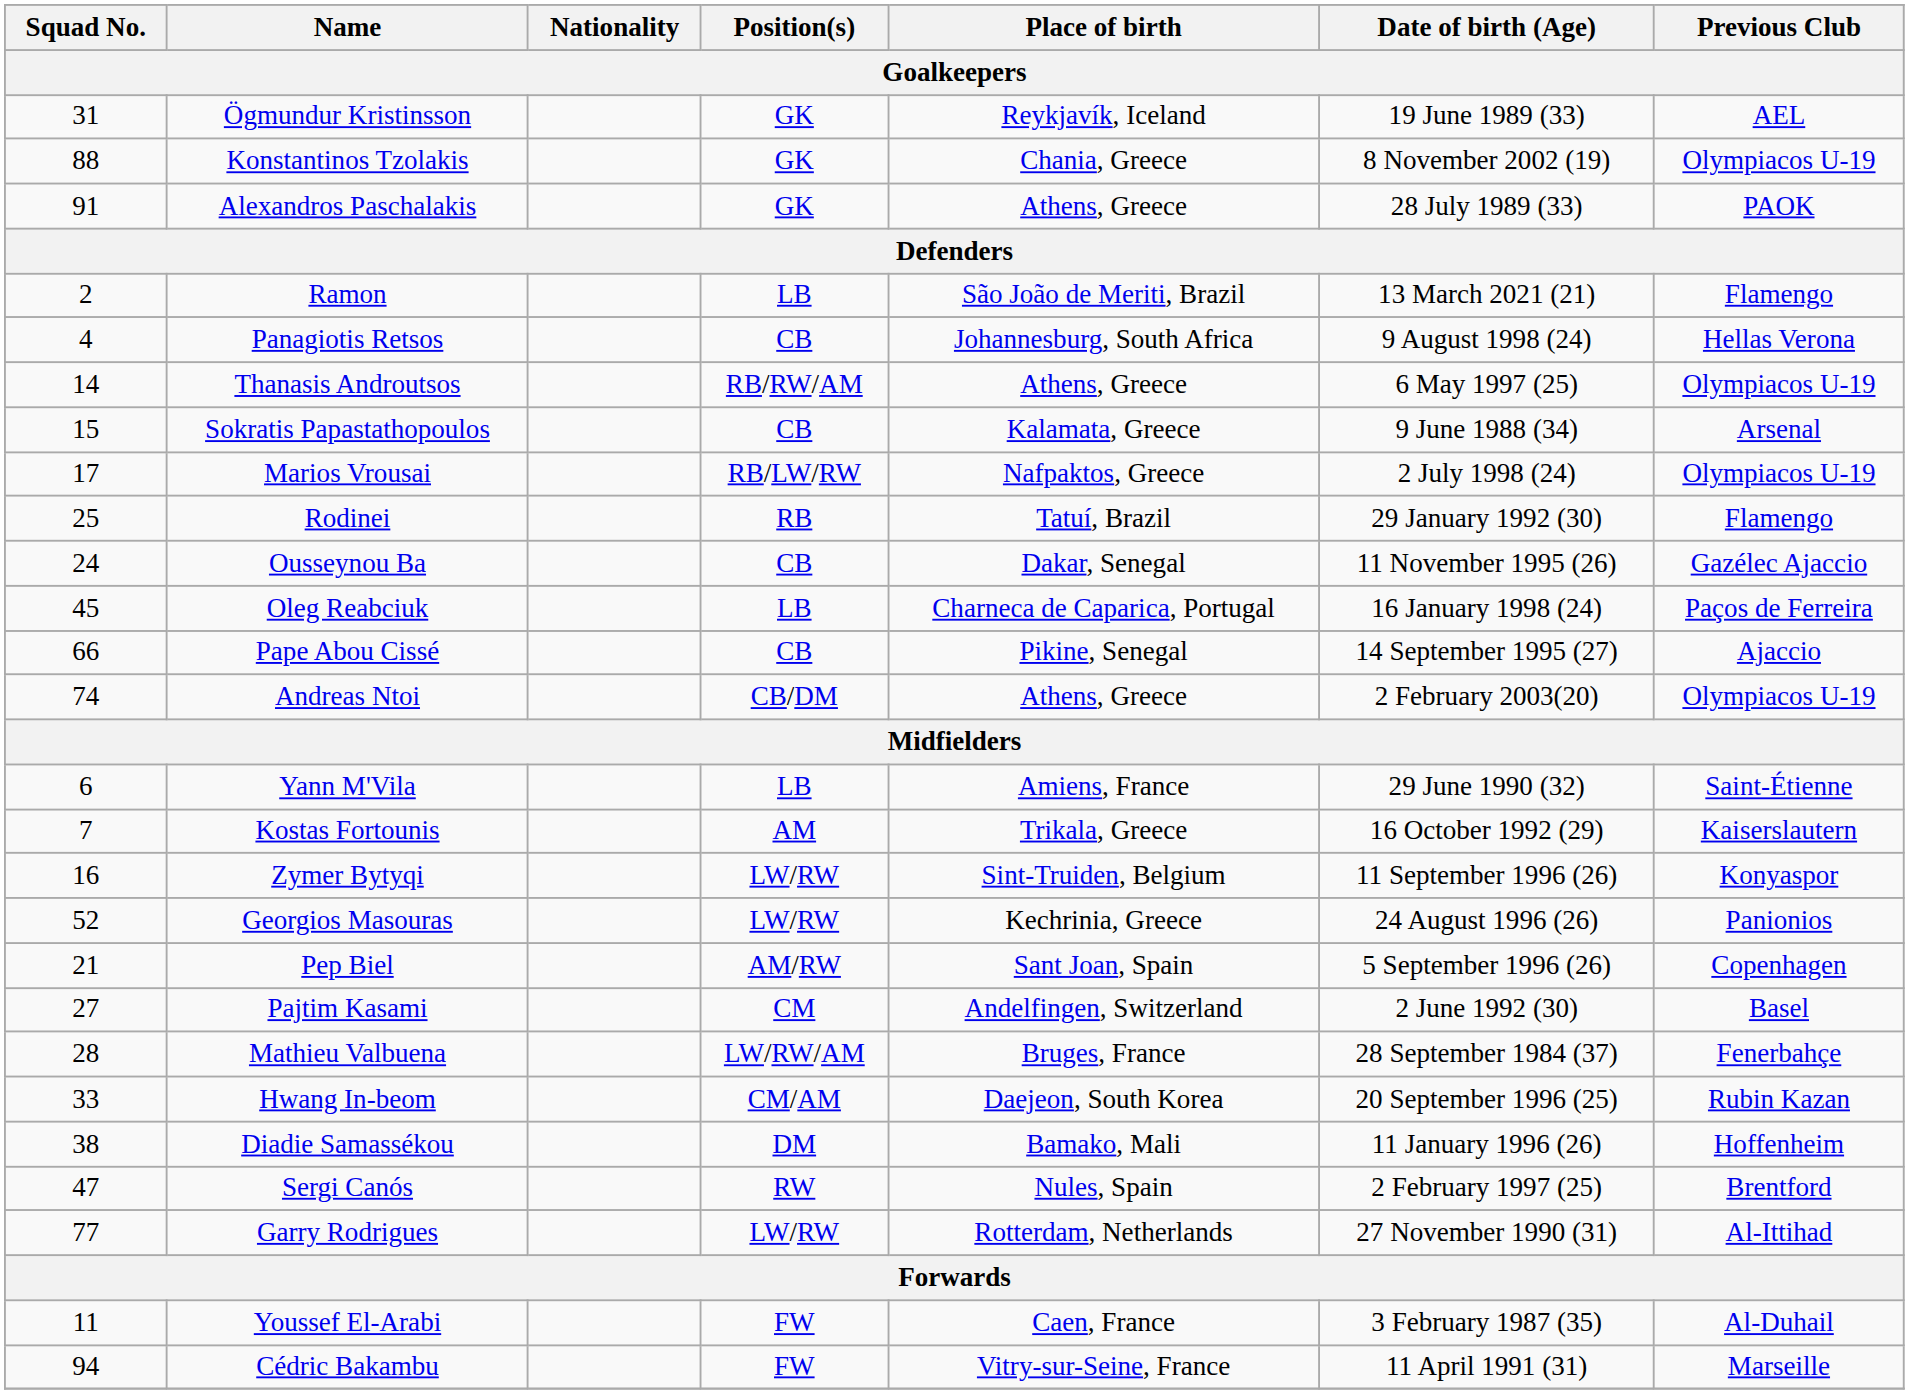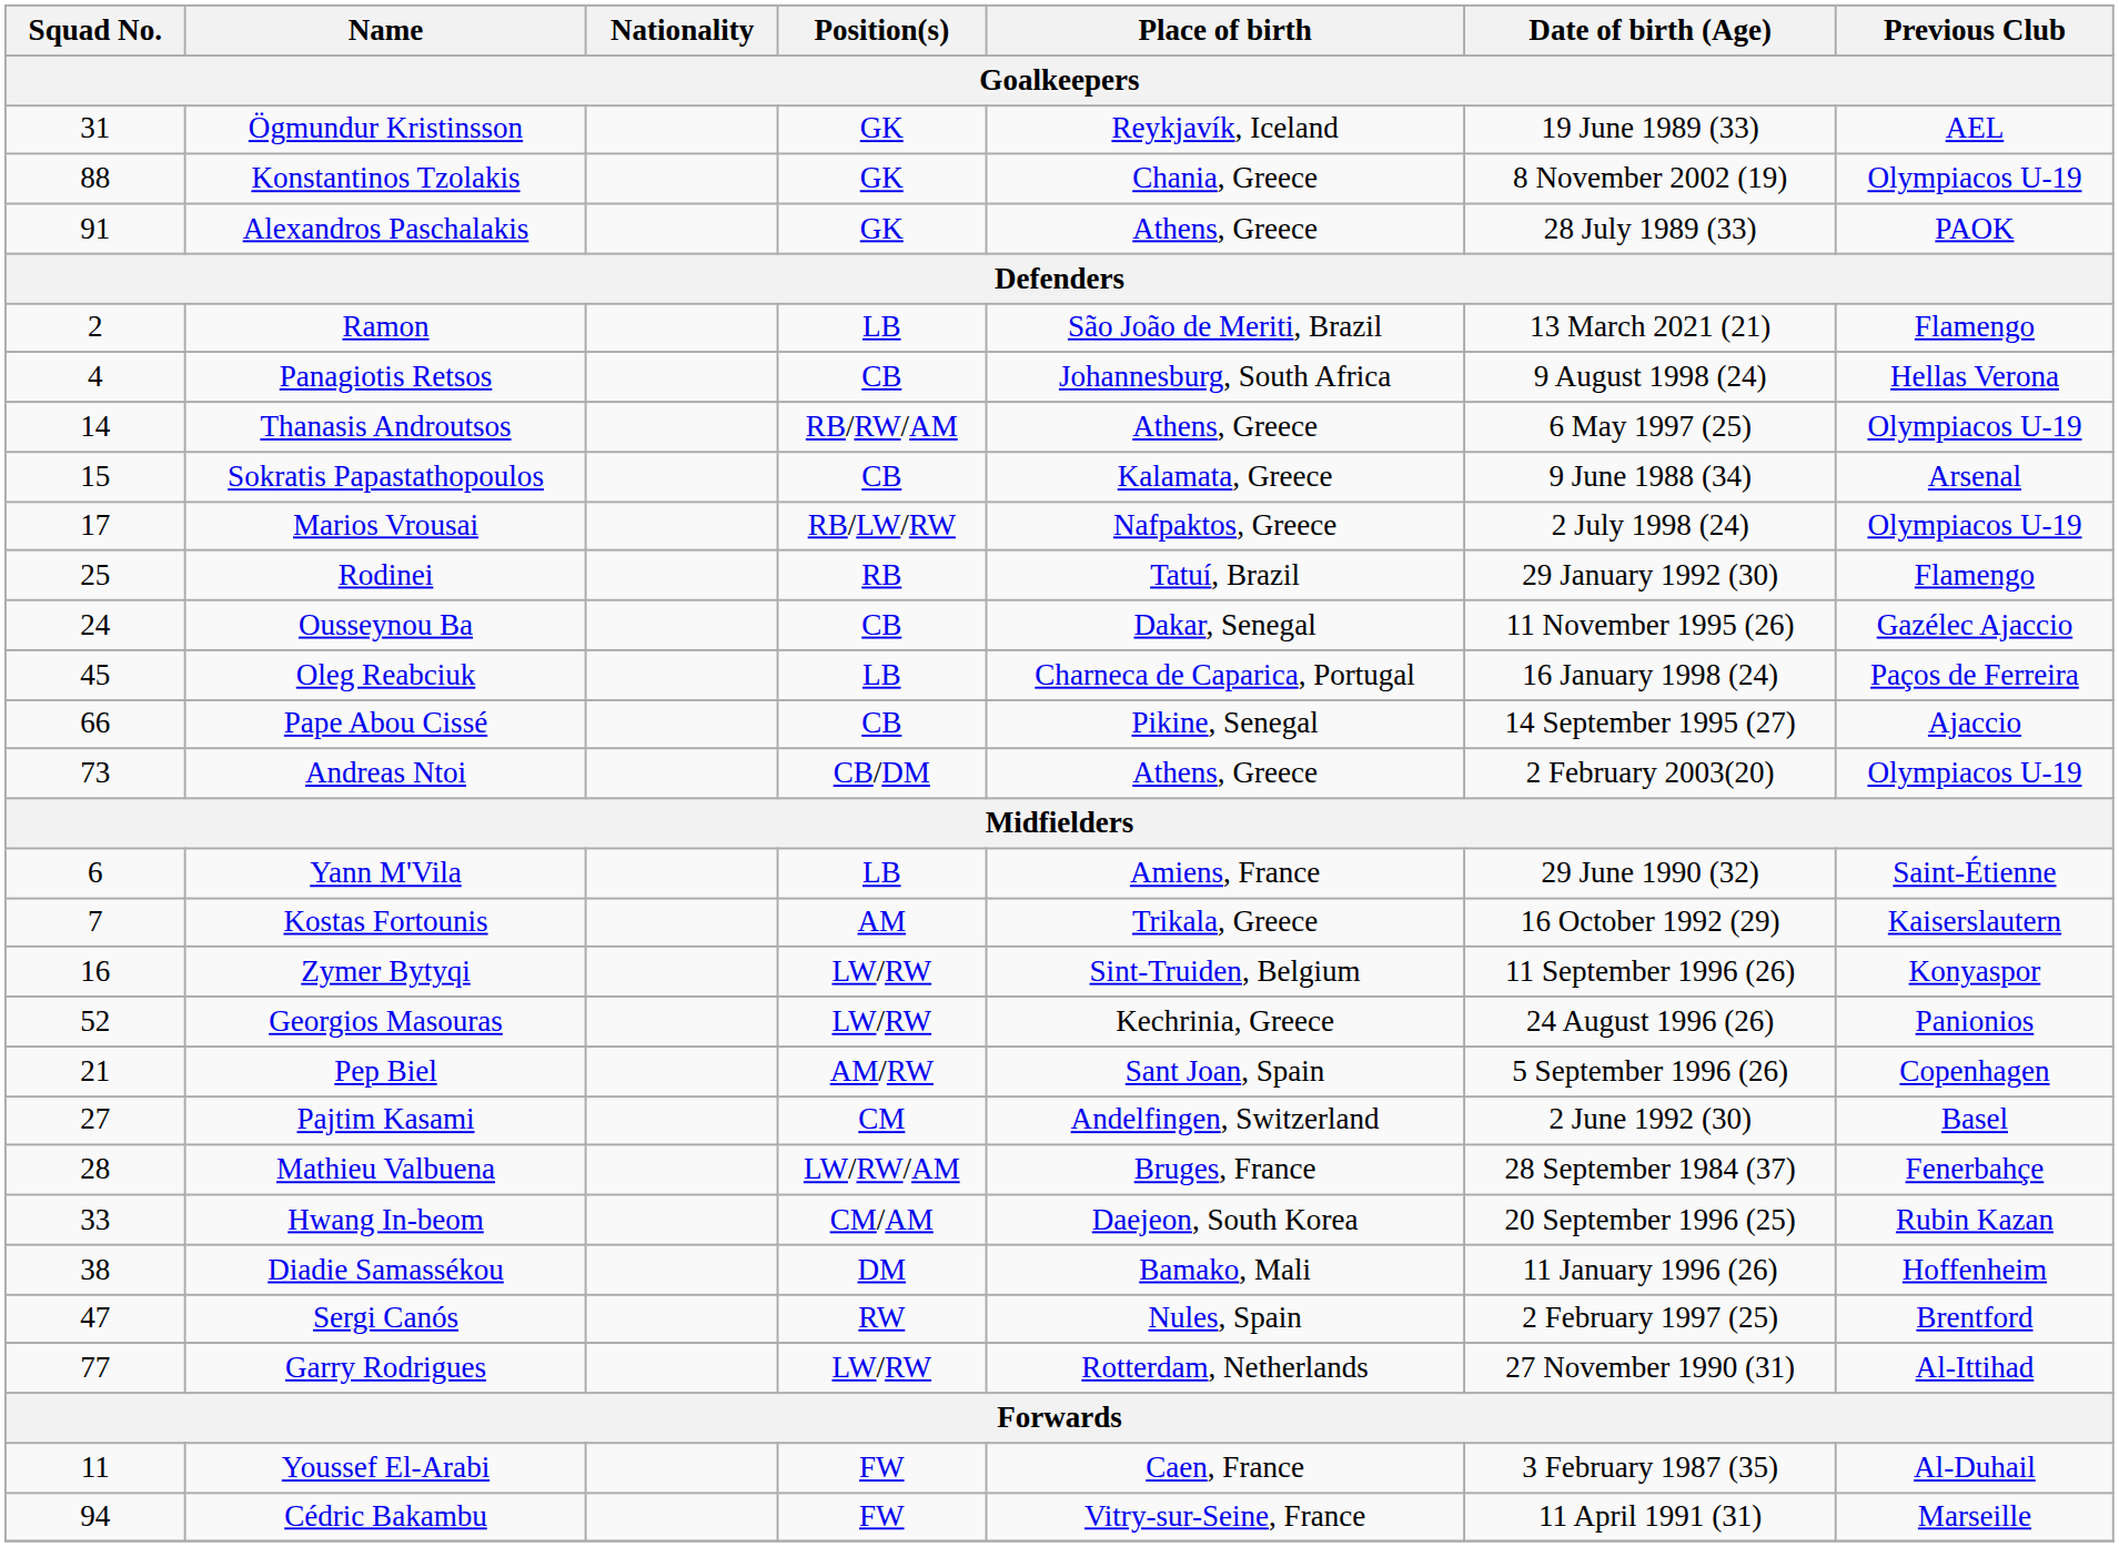 <table class="wikitable" style="text-align:center; font-size:90%; width:80%">
 <tr>
 <th style="text-align:center;">Squad No.</th>
 <th style="text-align:center;">Name</th>
 <th style="text-align:center;">Nationality</th>
 <th style="text-align:center;">Position(s)</th>
 <th style="text-align:center;">Place of birth</th>
 <th style="text-align:center;">Date of birth (Age)</th>
 <th style="text-align:center;">Previous Club</th>
 </tr>
 <tr>
 <th colspan="8" style="text-align:center">Goalkeepers</th>
 </tr>
 <tr>
 <td>31</td>
 <td><a href='#'>Ögmundur Kristinsson</a></td>
 <td></td>
 <td><a href='#'>GK</a></td>
 <td><a href='#'>Reykjavík</a>, Iceland</td>
 <td>19 June 1989 (33)</td>
 <td> <a href='#'>AEL</a></td>
 </tr>
 <tr>
 <td>88</td>
 <td><a href='#'>Konstantinos Tzolakis</a></td>
 <td></td>
 <td><a href='#'>GK</a></td>
 <td><a href='#'>Chania</a>, Greece</td>
 <td>8 November 2002 (19)</td>
 <td> <a href='#'>Olympiacos U-19</a></td>
 </tr>
 <tr>
 <td>91</td>
 <td><a href='#'>Alexandros Paschalakis</a></td>
 <td></td>
 <td><a href='#'>GK</a></td>
 <td><a href='#'>Athens</a>, Greece</td>
 <td>28 July 1989 (33)</td>
 <td> <a href='#'>PAOK</a></td>
 </tr>
 <tr>
 <th colspan="8" style="text-align:center">Defenders</th>
 </tr>
 <tr>
 <td>2</td>
 <td><a href='#'>Ramon</a></td>
 <td></td>
 <td><a href='#'>LB</a></td>
 <td><a href='#'>São João de Meriti</a>, Brazil</td>
 <td>13 March 2021 (21)</td>
 <td> <a href='#'>Flamengo</a></td>
 </tr>
 <tr>
 <td>4</td>
 <td><a href='#'>Panagiotis Retsos</a></td>
 <td></td>
 <td><a href='#'>CB</a></td>
 <td><a href='#'>Johannesburg</a>, South Africa</td>
 <td>9 August 1998 (24)</td>
 <td> <a href='#'>Hellas Verona</a></td>
 </tr>
 <tr>
 <td>14</td>
 <td><a href='#'>Thanasis Androutsos</a></td>
 <td></td>
 <td><a href='#'>RB</a>/<a href='#'>RW</a>/<a href='#'>AM</a></td>
 <td><a href='#'>Athens</a>, Greece</td>
 <td>6 May 1997 (25)</td>
 <td> <a href='#'>Olympiacos U-19</a></td>
 </tr>
 <tr>
 <td>15</td>
 <td><a href='#'>Sokratis Papastathopoulos</a></td>
 <td></td>
 <td><a href='#'>CB</a></td>
 <td><a href='#'>Kalamata</a>, Greece</td>
 <td>9 June 1988 (34)</td>
 <td> <a href='#'>Arsenal</a></td>
 </tr>
 <tr>
 <td>17</td>
 <td><a href='#'>Marios Vrousai</a></td>
 <td></td>
 <td><a href='#'>RB</a>/<a href='#'>LW</a>/<a href='#'>RW</a></td>
 <td><a href='#'>Nafpaktos</a>, Greece</td>
 <td>2 July 1998 (24)</td>
 <td> <a href='#'>Olympiacos U-19</a></td>
 </tr>
 <tr>
 <td>25</td>
 <td><a href='#'>Rodinei</a></td>
 <td></td>
 <td><a href='#'>RB</a></td>
 <td><a href='#'>Tatuí</a>, Brazil</td>
 <td>29 January 1992 (30)</td>
 <td> <a href='#'>Flamengo</a></td>
 </tr>
 <tr>
 <td>24</td>
 <td><a href='#'>Ousseynou Ba</a></td>
 <td></td>
 <td><a href='#'>CB</a></td>
 <td><a href='#'>Dakar</a>, Senegal</td>
 <td>11 November 1995 (26)</td>
 <td> <a href='#'>Gazélec Ajaccio</a></td>
 </tr>
 <tr>
 <td>45</td>
 <td><a href='#'>Oleg Reabciuk</a></td>
 <td></td>
 <td><a href='#'>LB</a></td>
 <td><a href='#'>Charneca de Caparica</a>, Portugal</td>
 <td>16 January 1998 (24)</td>
 <td> <a href='#'>Paços de Ferreira</a></td>
 </tr>
 <tr>
 <td>66</td>
 <td><a href='#'>Pape Abou Cissé</a></td>
 <td></td>
 <td><a href='#'>CB</a></td>
 <td><a href='#'>Pikine</a>, Senegal</td>
 <td>14 September 1995 (27)</td>
 <td> <a href='#'>Ajaccio</a></td>
 </tr>
 <tr>
-<td>74</td>
+<td>73</td>
 <td><a href='#'>Andreas Ntoi</a></td>
 <td></td>
 <td><a href='#'>CB</a>/<a href='#'>DM</a></td>
 <td><a href='#'>Athens</a>, Greece</td>
 <td>2 February 2003(20)</td>
 <td> <a href='#'>Olympiacos U-19</a></td>
 </tr>
 <tr>
 <th colspan="8" style="text-align:center">Midfielders</th>
 </tr>
 <tr>
 <td>6</td>
 <td><a href='#'>Yann M'Vila</a></td>
 <td></td>
 <td><a href='#'>LB</a></td>
 <td><a href='#'>Amiens</a>, France</td>
 <td>29 June 1990 (32)</td>
 <td> <a href='#'>Saint-Étienne</a></td>
 </tr>
 <tr>
 <td>7</td>
 <td><a href='#'>Kostas Fortounis</a></td>
 <td></td>
 <td><a href='#'>AM</a></td>
 <td><a href='#'>Trikala</a>, Greece</td>
 <td>16 October 1992 (29)</td>
 <td> <a href='#'>Kaiserslautern</a></td>
 </tr>
 <tr>
 <td>16</td>
 <td><a href='#'>Zymer Bytyqi</a></td>
 <td></td>
 <td><a href='#'>LW</a>/<a href='#'>RW</a></td>
 <td><a href='#'>Sint-Truiden</a>, Belgium</td>
 <td>11 September 1996 (26)</td>
 <td> <a href='#'>Konyaspor</a></td>
 </tr>
 <tr>
 <td>52</td>
 <td><a href='#'>Georgios Masouras</a></td>
 <td></td>
 <td><a href='#'>LW</a>/<a href='#'>RW</a></td>
 <td>Kechrinia, Greece</td>
 <td>24 August 1996 (26)</td>
 <td> <a href='#'>Panionios</a></td>
 </tr>
 <tr>
 <td>21</td>
 <td><a href='#'>Pep Biel</a></td>
 <td></td>
 <td><a href='#'>AM</a>/<a href='#'>RW</a></td>
 <td><a href='#'>Sant Joan</a>, Spain</td>
 <td>5 September 1996 (26)</td>
 <td> <a href='#'>Copenhagen</a></td>
 </tr>
 <tr>
 <td>27</td>
 <td><a href='#'>Pajtim Kasami</a></td>
 <td></td>
 <td><a href='#'>CM</a></td>
 <td><a href='#'>Andelfingen</a>, Switzerland</td>
 <td>2 June 1992 (30)</td>
 <td> <a href='#'>Basel</a></td>
 </tr>
 <tr>
 <td>28</td>
 <td><a href='#'>Mathieu Valbuena</a></td>
 <td></td>
 <td><a href='#'>LW</a>/<a href='#'>RW</a>/<a href='#'>AM</a></td>
 <td><a href='#'>Bruges</a>, France</td>
 <td>28 September 1984 (37)</td>
 <td> <a href='#'>Fenerbahçe</a></td>
 </tr>
 <tr>
 <td>33</td>
 <td><a href='#'>Hwang In-beom</a></td>
 <td></td>
 <td><a href='#'>CM</a>/<a href='#'>AM</a></td>
 <td><a href='#'>Daejeon</a>, South Korea</td>
 <td>20 September 1996 (25)</td>
 <td> <a href='#'>Rubin Kazan</a></td>
 </tr>
 <tr>
 <td>38</td>
 <td><a href='#'>Diadie Samassékou</a></td>
 <td></td>
 <td><a href='#'>DM</a></td>
 <td><a href='#'>Bamako</a>, Mali</td>
 <td>11 January 1996 (26)</td>
 <td> <a href='#'>Hoffenheim</a></td>
 </tr>
 <tr>
 <td>47</td>
 <td><a href='#'>Sergi Canós</a></td>
 <td></td>
 <td><a href='#'>RW</a></td>
 <td><a href='#'>Nules</a>, Spain</td>
 <td>2 February 1997 (25)</td>
 <td> <a href='#'>Brentford</a></td>
 </tr>
 <tr>
 <td>77</td>
 <td><a href='#'>Garry Rodrigues</a></td>
 <td></td>
 <td><a href='#'>LW</a>/<a href='#'>RW</a></td>
 <td><a href='#'>Rotterdam</a>, Netherlands</td>
 <td>27 November 1990 (31)</td>
 <td> <a href='#'>Al-Ittihad</a></td>
 </tr>
 <tr>
 <th colspan="8" style="text-align:center">Forwards</th>
 </tr>
 <tr>
 <td>11</td>
 <td><a href='#'>Youssef El-Arabi</a></td>
 <td></td>
 <td><a href='#'>FW</a></td>
 <td><a href='#'>Caen</a>, France</td>
 <td>3 February 1987 (35)</td>
 <td> <a href='#'>Al-Duhail</a></td>
 </tr>
 <tr>
 <td>94</td>
 <td><a href='#'>Cédric Bakambu</a></td>
 <td></td>
 <td><a href='#'>FW</a></td>
 <td><a href='#'>Vitry-sur-Seine</a>, France</td>
 <td>11 April 1991 (31)</td>
 <td> <a href='#'>Marseille</a></td>
 </tr>
 <tr>
 </tr>
 </table>
